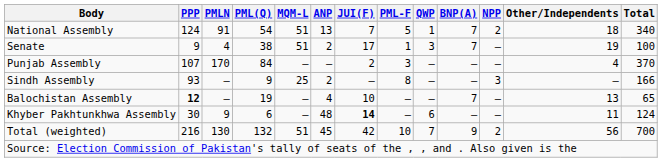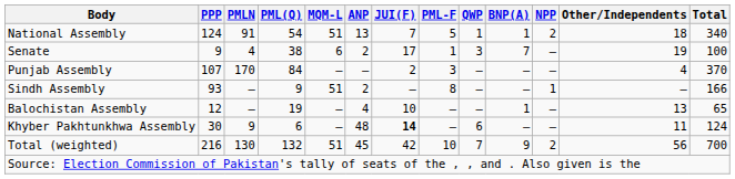 <table class="wikitable sortable" style="text-align:right">
 <tr>
 <th>Body</th>
 <th><a href='#'>PPP</a></th>
 <th><a href='#'>PMLN</a></th>
 <th><a href='#'>PML(Q)</a></th>
 <th><a href='#'>MQM-L</a></th>
 <th><a href='#'>ANP</a></th>
 <th><a href='#'>JUI(F)</a></th>
 <th><a href='#'>PML-F</a></th>
 <th><a href='#'>QWP</a></th>
 <th><a href='#'>BNP(A)</a></th>
 <th><a href='#'>NPP</a></th>
 <th>Other/Independents</th>
 <th>Total</th>
 </tr>
 <tr>
 <td align=left>National Assembly</td>
 <td>124</td>
 <td>91</td>
 <td>54</td>
 <td>51</td>
 <td>13</td>
 <td>7</td>
 <td>5</td>
 <td>1</td>
-<td>7</td>
+<td>1</td>
 <td>2</td>
 <td>18</td>
 <td>340</td>
 </tr>
 <tr>
 <td align=left>Senate</td>
 <td>9</td>
 <td>4</td>
 <td>38</td>
-<td>51</td>
+<td>6</td>
 <td>2</td>
 <td>17</td>
 <td>1</td>
 <td>3</td>
 <td>7</td>
 <td>–</td>
 <td>19</td>
 <td>100</td>
 </tr>
 <tr>
 <td align=left>Punjab Assembly</td>
 <td>107</td>
 <td>170</td>
 <td>84</td>
 <td>–</td>
 <td>–</td>
 <td>2</td>
 <td>3</td>
 <td>–</td>
 <td>–</td>
 <td>–</td>
 <td>4</td>
 <td>370</td>
 </tr>
 <tr>
 <td align=left>Sindh Assembly</td>
 <td>93</td>
 <td>–</td>
 <td>9</td>
-<td>25</td>
+<td>51</td>
 <td>2</td>
 <td>–</td>
 <td>8</td>
 <td>–</td>
 <td>–</td>
-<td>3</td>
+<td>1</td>
 <td>–</td>
 <td>166</td>
 </tr>
 <tr>
 <td align=left>Balochistan Assembly</td>
-<td><strong>12</strong></td>
+<td>12</td>
 <td>–</td>
 <td>19</td>
 <td>–</td>
 <td>4</td>
 <td>10</td>
 <td>–</td>
 <td>–</td>
-<td>7</td>
+<td>1</td>
 <td>–</td>
 <td>13</td>
 <td>65</td>
 </tr>
 <tr>
 <td align=left>Khyber Pakhtunkhwa Assembly</td>
 <td>30</td>
 <td>9</td>
 <td>6</td>
 <td>–</td>
 <td>48</td>
 <td><strong>14</strong></td>
 <td>–</td>
 <td>6</td>
 <td>–</td>
 <td>–</td>
 <td>11</td>
 <td>124</td>
 </tr>
 <tr>
 <td align=left>Total (weighted)</td>
 <td>216</td>
 <td>130</td>
 <td>132</td>
 <td>51</td>
 <td>45</td>
 <td>42</td>
 <td>10</td>
 <td>7</td>
 <td>9</td>
 <td>2</td>
 <td>56</td>
 <td>700</td>
 </tr>
 <tr>
 <td colspan=13 align=left>Source: <a href='#'>Election Commission of Pakistan</a>'s tally of seats of the , , and . Also given is the </td>
 </tr>
 </table>
